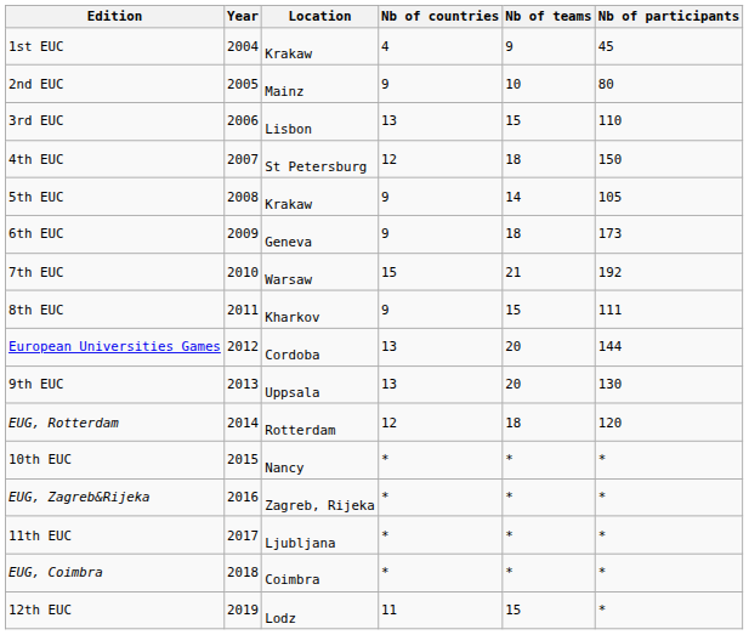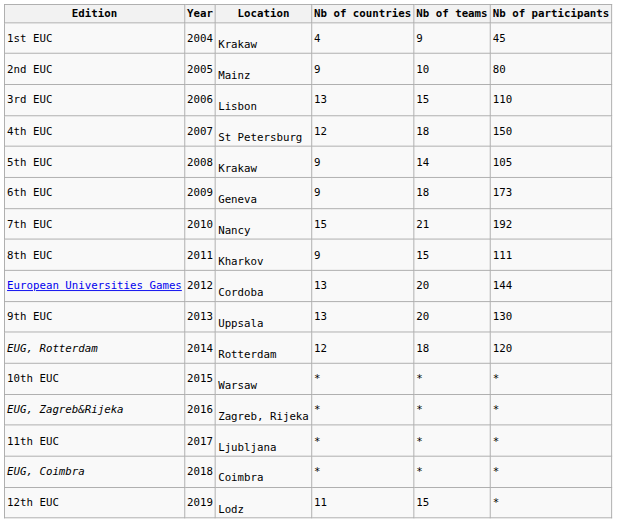 <table class=wikitable style="font-size:90%;">
 <tr>
 <th>Edition</th>
 <th>Year</th>
 <th>Location</th>
 <th>Nb of countries</th>
 <th>Nb of teams</th>
 <th>Nb of participants</th>
 </tr>
 <tr>
 <td>1st EUC</td>
 <td>2004</td>
 <td><br> Krakaw</td>
 <td>4</td>
 <td>9</td>
 <td>45</td>
 </tr>
 <tr>
 <td>2nd EUC</td>
 <td>2005</td>
 <td><br> Mainz</td>
 <td>9</td>
 <td>10</td>
 <td>80</td>
 </tr>
 <tr>
 <td>3rd EUC</td>
 <td>2006</td>
 <td> <br> Lisbon</td>
 <td>13</td>
 <td>15</td>
 <td>110</td>
 </tr>
 <tr>
 <td>4th EUC</td>
 <td>2007</td>
 <td><br> St Petersburg</td>
 <td>12</td>
 <td>18</td>
 <td>150</td>
 </tr>
 <tr>
 <td>5th EUC</td>
 <td>2008</td>
 <td><br> Krakaw</td>
 <td>9</td>
 <td>14</td>
 <td>105</td>
 </tr>
 <tr>
 <td>6th EUC</td>
 <td>2009</td>
 <td> <br>Geneva</td>
 <td>9</td>
 <td>18</td>
 <td>173</td>
 </tr>
 <tr>
 <td>7th EUC</td>
 <td>2010</td>
-<td><br> Warsaw</td>
+<td> <br>Nancy</td>
 <td>15</td>
 <td>21</td>
 <td>192</td>
 </tr>
 <tr>
 <td>8th EUC</td>
 <td>2011</td>
 <td><br> Kharkov</td>
 <td>9</td>
 <td>15</td>
 <td>111</td>
 </tr>
 <tr>
 <td><a href='#'>European Universities Games</a></td>
 <td>2012</td>
 <td><br> Cordoba</td>
 <td>13</td>
 <td>20</td>
 <td>144</td>
 </tr>
 <tr>
 <td>9th EUC</td>
 <td>2013</td>
 <td><br> Uppsala</td>
 <td>13</td>
 <td>20</td>
 <td>130</td>
 </tr>
 <tr>
 <td><em>EUG, Rotterdam</em></td>
 <td>2014</td>
 <td><br> Rotterdam</td>
 <td>12</td>
 <td>18</td>
 <td>120</td>
 </tr>
 <tr>
 <td>10th EUC</td>
 <td>2015</td>
-<td> <br>Nancy</td>
+<td><br> Warsaw</td>
 <td>*</td>
 <td>*</td>
 <td>*</td>
 </tr>
 <tr>
 <td><em>EUG, Zagreb&Rijeka</em></td>
 <td>2016</td>
 <td><br> Zagreb, Rijeka</td>
 <td>*</td>
 <td>*</td>
 <td>*</td>
 </tr>
 <tr>
 <td>11th EUC</td>
 <td>2017</td>
 <td><br> Ljubljana</td>
 <td>*</td>
 <td>*</td>
 <td>*</td>
 </tr>
 <tr>
 <td><em>EUG, Coimbra</em></td>
 <td>2018</td>
 <td><br> Coimbra</td>
 <td>*</td>
 <td>*</td>
 <td>*</td>
 </tr>
 <tr>
 <td>12th EUC</td>
 <td>2019</td>
 <td><br> Lodz</td>
 <td>11</td>
 <td>15</td>
 <td>*</td>
 </tr>
 </table>
